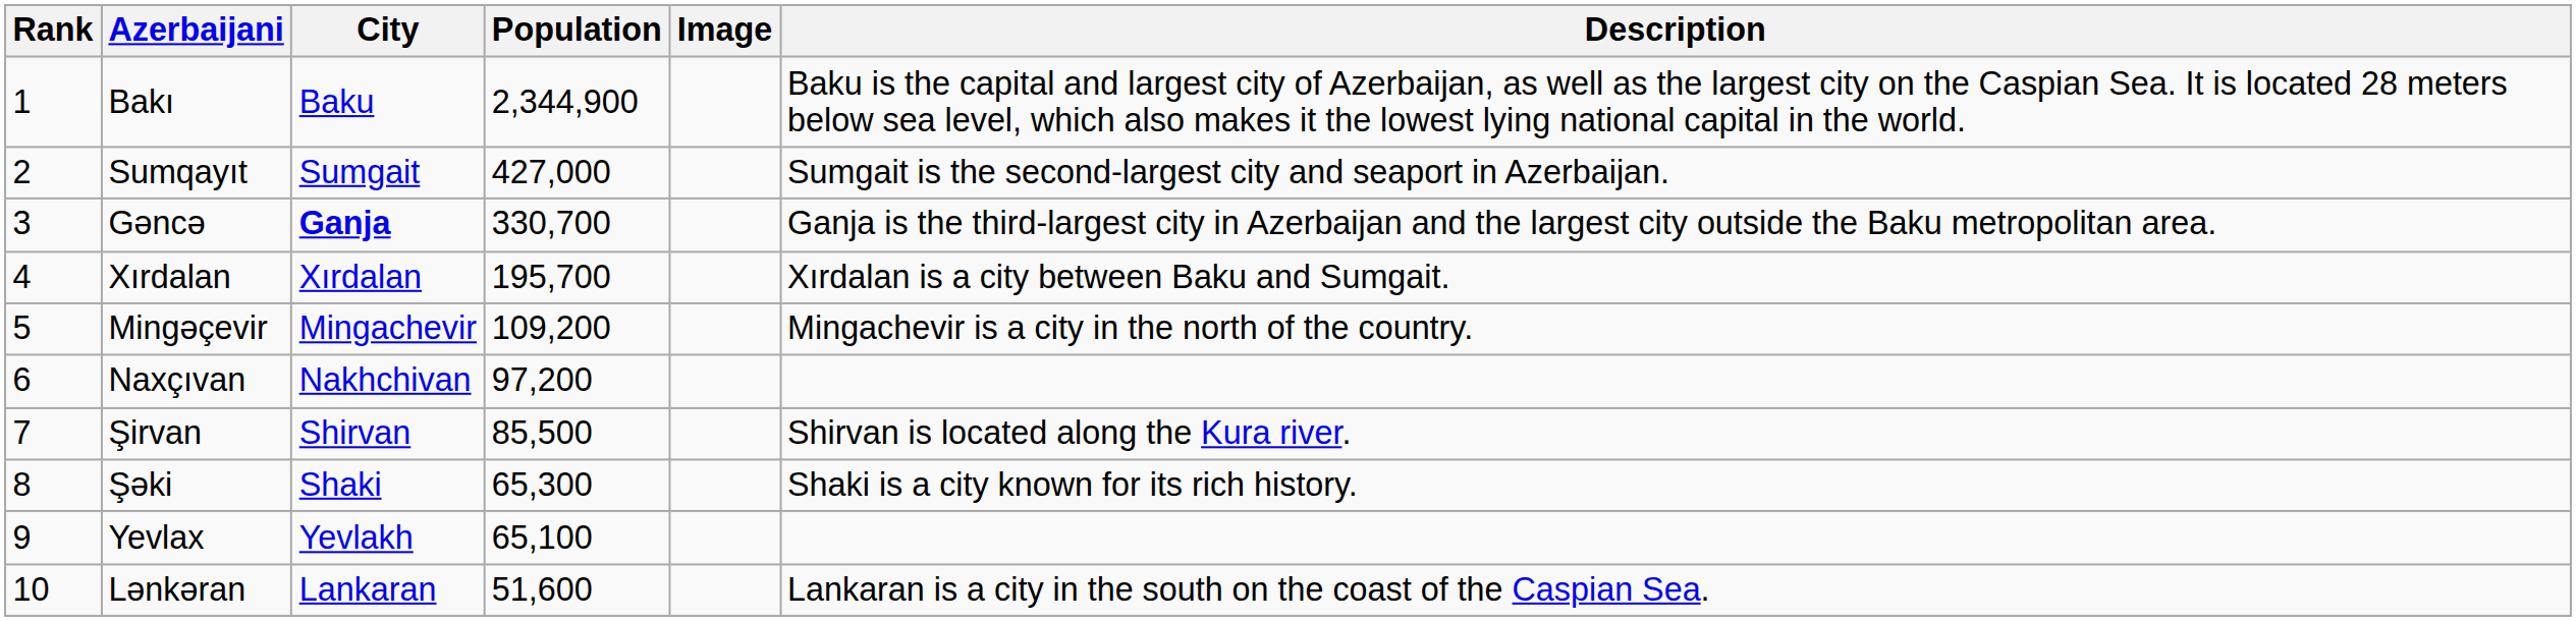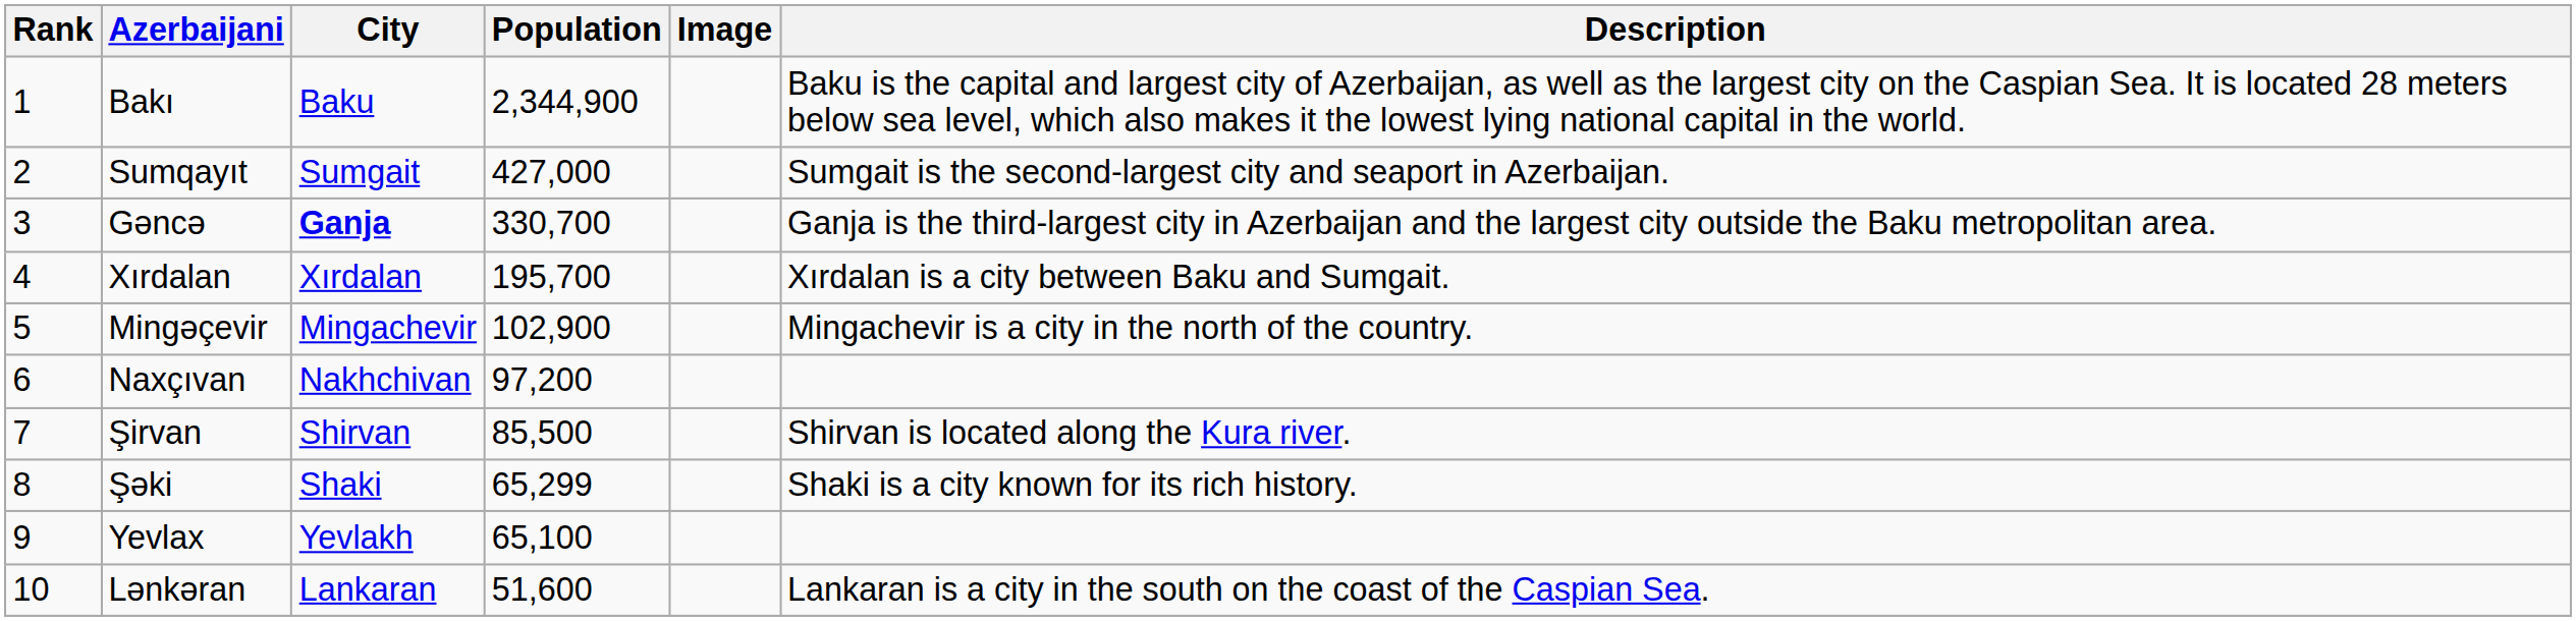 <table class="wikitable sortable">
 <tr>
 <th>Rank</th>
 <th><a href='#'>Azerbaijani</a></th>
 <th>City</th>
 <th>Population</th>
 <th>Image</th>
 <th>Description</th>
 </tr>
 <tr>
 <td>1</td>
 <td>Bakı</td>
 <td><a href='#'>Baku</a></td>
 <td>2,344,900</td>
 <td></td>
 <td>Baku is the capital and largest city of Azerbaijan, as well as the largest city on the Caspian Sea. It is located 28 meters below sea level, which also makes it the lowest lying national capital in the world.</td>
 </tr>
 <tr>
 <td>2</td>
 <td>Sumqayıt</td>
 <td><a href='#'>Sumgait</a></td>
 <td>427,000</td>
 <td></td>
 <td>Sumgait is the second-largest city and seaport in Azerbaijan.</td>
 </tr>
 <tr>
 <td>3</td>
 <td>Gəncə</td>
 <td><strong><a href='#'>Ganja</a></strong></td>
 <td>330,700</td>
 <td></td>
 <td>Ganja is the third-largest city in Azerbaijan and the largest city outside the Baku metropolitan area.</td>
 </tr>
 <tr>
 <td>4</td>
 <td>Xırdalan</td>
 <td><a href='#'>Xırdalan</a></td>
 <td>195,700</td>
 <td></td>
 <td>Xırdalan is a city between Baku and Sumgait.</td>
 </tr>
 <tr>
 <td>5</td>
 <td>Mingəçevir</td>
 <td><a href='#'>Mingachevir</a></td>
-<td>109,200</td>
+<td>102,900</td>
 <td></td>
 <td>Mingachevir is a city in the north of the country.</td>
 </tr>
 <tr>
 <td>6</td>
 <td>Naxçıvan</td>
 <td><a href='#'>Nakhchivan</a></td>
 <td>97,200</td>
 <td></td>
 </tr>
 <tr>
 <td>7</td>
 <td>Şirvan</td>
 <td><a href='#'>Shirvan</a></td>
 <td>85,500</td>
 <td></td>
 <td>Shirvan is located along the <a href='#'>Kura river</a>.</td>
 </tr>
 <tr>
 <td>8</td>
 <td>Şəki</td>
 <td><a href='#'>Shaki</a></td>
-<td>65,300</td>
+<td>65,299</td>
 <td></td>
 <td>Shaki is a city known for its rich history.</td>
 </tr>
 <tr>
 <td>9</td>
 <td>Yevlax</td>
 <td><a href='#'>Yevlakh</a></td>
 <td>65,100</td>
 <td></td>
 <td></td>
 </tr>
 <tr>
 <td>10</td>
 <td>Lənkəran</td>
 <td><a href='#'>Lankaran</a></td>
 <td>51,600</td>
 <td></td>
 <td>Lankaran is a city in the south on the coast of the <a href='#'>Caspian Sea</a>.</td>
 </tr>
 <tr>
 </tr>
 </table>
